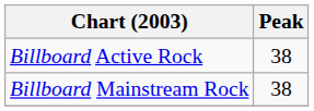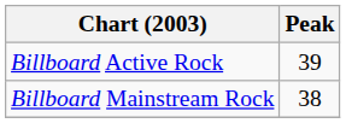 <table class="wikitable">
 <tr>
 <th>Chart (2003)</th>
 <th>Peak</th>
 </tr>
 <tr>
 <td><em><a href='#'>Billboard</a></em> <a href='#'>Active Rock</a></td>
-<td align="center">38</td>
+<td align="center">39</td>
 </tr>
 <tr>
 <td><em><a href='#'>Billboard</a></em> <a href='#'>Mainstream Rock</a></td>
 <td align="center">38</td>
 </tr>
 <tr>
 </tr>
 </table>
